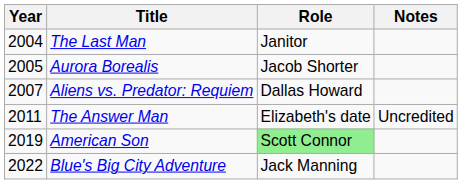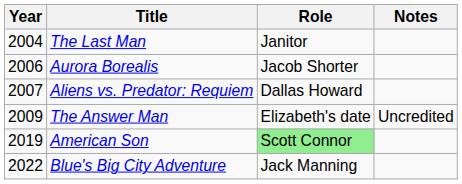 <table class="wikitable sortable">
 <tr>
 <th>Year</th>
 <th>Title</th>
 <th>Role</th>
 <th>Notes</th>
 </tr>
 <tr>
 <td>2004</td>
 <td><em><a href='#'>The Last Man</a></em></td>
 <td>Janitor</td>
 <td></td>
 </tr>
 <tr>
-<td>2005</td>
+<td>2006</td>
 <td><em><a href='#'>Aurora Borealis</a></em></td>
 <td>Jacob Shorter</td>
 <td></td>
 </tr>
 <tr>
 <td>2007</td>
 <td><em><a href='#'>Aliens vs. Predator: Requiem</a></em></td>
 <td>Dallas Howard</td>
 <td></td>
 </tr>
 <tr>
-<td>2011</td>
+<td>2009</td>
 <td><em><a href='#'>The Answer Man</a></em></td>
 <td>Elizabeth's date</td>
 <td>Uncredited</td>
 </tr>
 <tr>
 <td>2019</td>
 <td><em><a href='#'>American Son</a></em></td>
 <td style="background: lightgreen;">Scott Connor</td>
 <td></td>
 </tr>
 <tr>
 <td>2022</td>
 <td><em><a href='#'>Blue's Big City Adventure</a></em></td>
 <td>Jack Manning</td>
 <td></td>
 </tr>
 </table>
